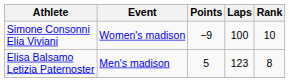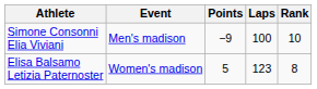 <table class=wikitable style=font-size:90%;text-align:center>
 <tr>
 <th>Athlete</th>
 <th>Event</th>
 <th>Points</th>
 <th>Laps</th>
 <th>Rank</th>
 </tr>
 <tr>
 <td align=left><a href='#'>Simone Consonni</a><br><a href='#'>Elia Viviani</a></td>
-<td align=left><a href='#'>Women's madison</a></td>
+<td align=left><a href='#'>Men's madison</a></td>
 <td>−9</td>
 <td>100</td>
 <td>10</td>
 </tr>
 <tr>
 <td align=left><a href='#'>Elisa Balsamo</a><br><a href='#'>Letizia Paternoster</a></td>
-<td align=left><a href='#'>Men's madison</a></td>
+<td align=left><a href='#'>Women's madison</a></td>
 <td>5</td>
 <td>123</td>
 <td>8</td>
 </tr>
 </table>
